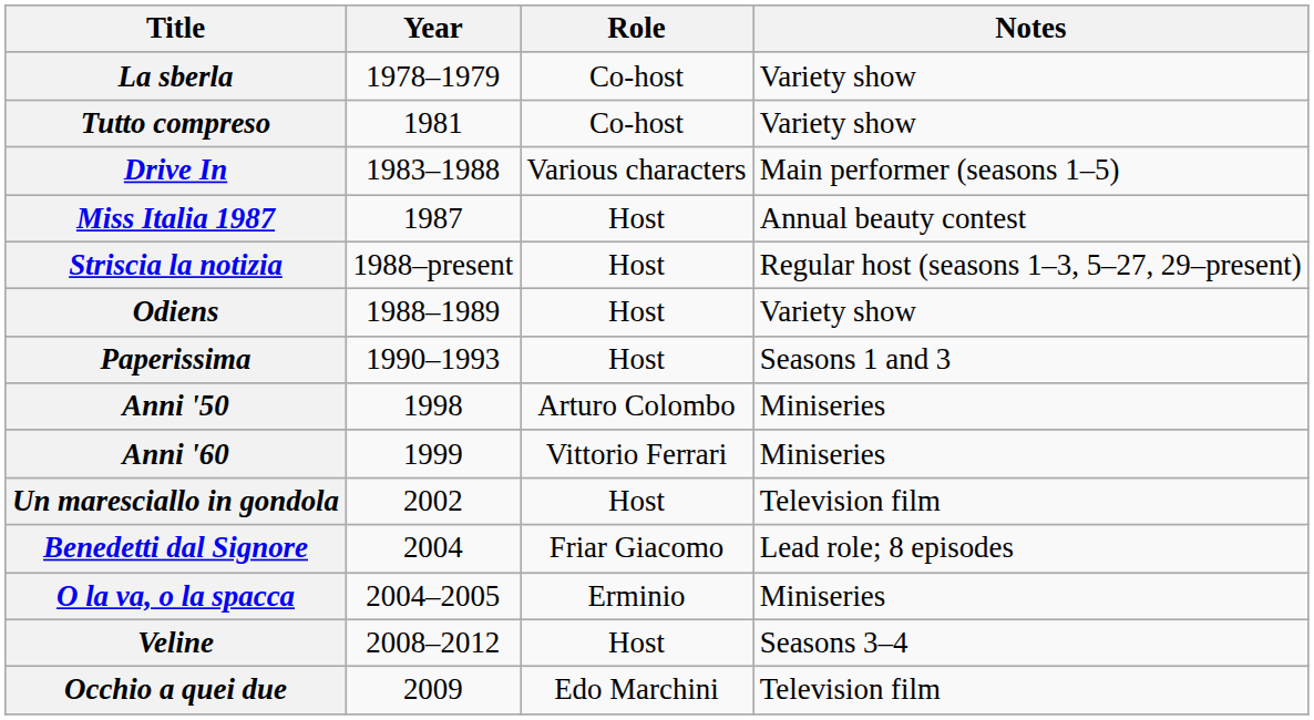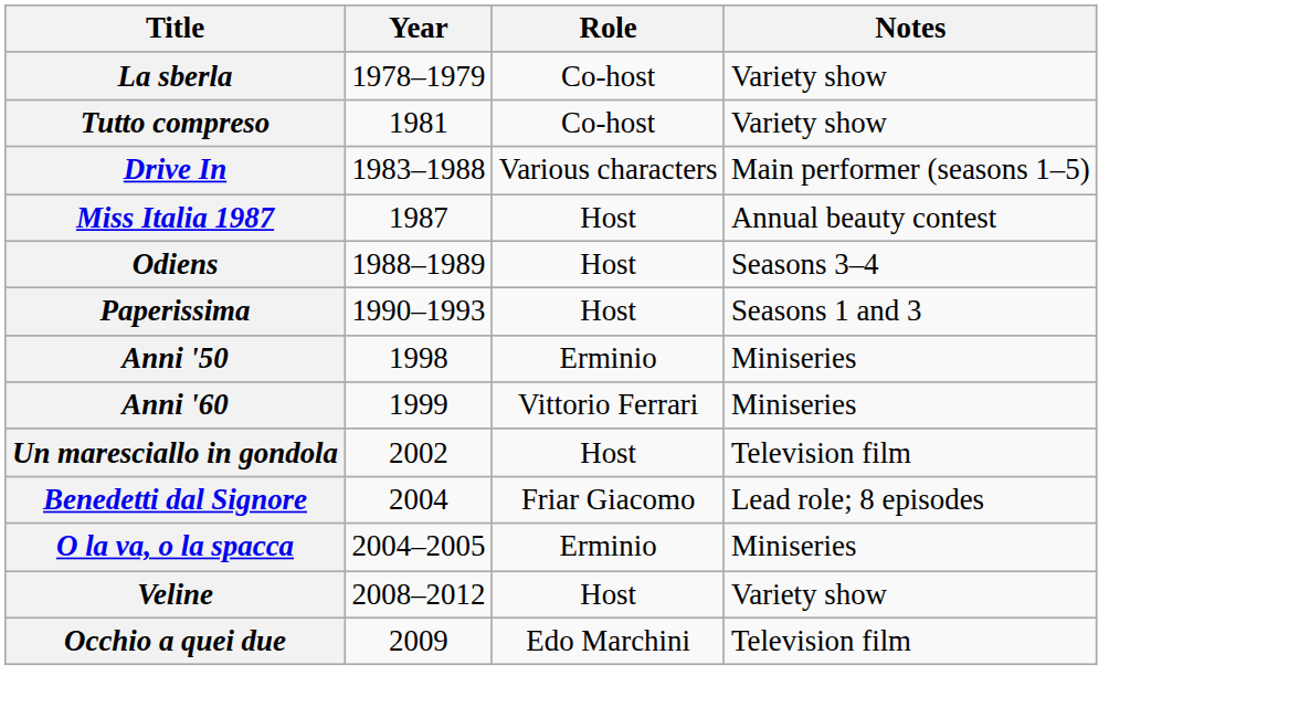 <table class="wikitable plainrowheaders" style="text-align:center;">
 <tr>
 <th>Title</th>
 <th>Year</th>
 <th>Role</th>
 <th>Notes</th>
 </tr>
 <tr>
 <th scope="row"><em>La sberla</em></th>
 <td>1978–1979</td>
 <td>Co-host</td>
 <td style="text-align:left">Variety show</td>
 </tr>
 <tr>
 <th scope="row"><em>Tutto compreso</em></th>
 <td>1981</td>
 <td>Co-host</td>
 <td style="text-align:left">Variety show</td>
 </tr>
 <tr>
 <th scope="row"><em><a href='#'>Drive In</a></em></th>
 <td>1983–1988</td>
 <td>Various characters</td>
 <td style="text-align:left">Main performer (seasons 1–5)</td>
 </tr>
 <tr>
 <th scope="row"><em><a href='#'>Miss Italia 1987</a></em></th>
 <td>1987</td>
 <td>Host</td>
 <td style="text-align:left">Annual beauty contest</td>
 </tr>
 <tr>
-<th scope="row"><em><a href='#'>Striscia la notizia</a></em></th>
-<td>1988–present</td>
-<td>Host</td>
-<td style="text-align:left">Regular host (seasons 1–3, 5–27, 29–present)</td>
-</tr>
-<tr>
 <th scope="row"><em>Odiens</em></th>
 <td>1988–1989</td>
 <td>Host</td>
-<td style="text-align:left">Variety show</td>
+<td style="text-align:left">Seasons 3–4</td>
 </tr>
 <tr>
 <th scope="row"><em>Paperissima</em></th>
 <td>1990–1993</td>
 <td>Host</td>
 <td style="text-align:left">Seasons 1 and 3</td>
 </tr>
 <tr>
 <th scope="row"><em>Anni '50</em></th>
 <td>1998</td>
-<td>Arturo Colombo</td>
+<td>Erminio</td>
 <td style="text-align:left">Miniseries</td>
 </tr>
 <tr>
 <th scope="row"><em>Anni '60</em></th>
 <td>1999</td>
 <td>Vittorio Ferrari</td>
 <td style="text-align:left">Miniseries</td>
 </tr>
 <tr>
 <th scope="row"><em>Un maresciallo in gondola</em></th>
 <td>2002</td>
 <td>Host</td>
 <td style="text-align:left">Television film</td>
 </tr>
 <tr>
 <th scope="row"><em><a href='#'>Benedetti dal Signore</a></em></th>
 <td>2004</td>
 <td>Friar Giacomo</td>
 <td style="text-align:left">Lead role; 8 episodes</td>
 </tr>
 <tr>
 <th scope="row"><em><a href='#'>O la va, o la spacca</a></em></th>
 <td>2004–2005</td>
 <td>Erminio</td>
 <td style="text-align:left">Miniseries</td>
 </tr>
 <tr>
 <th scope="row"><em>Veline</em></th>
 <td>2008–2012</td>
 <td>Host</td>
-<td style="text-align:left">Seasons 3–4</td>
+<td style="text-align:left">Variety show</td>
 </tr>
 <tr>
 <th scope="row"><em>Occhio a quei due</em></th>
 <td>2009</td>
 <td>Edo Marchini</td>
 <td style="text-align:left">Television film</td>
 </tr>
 </table>
